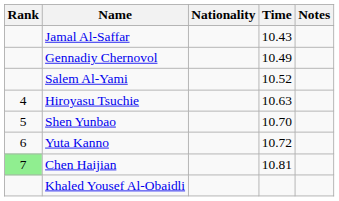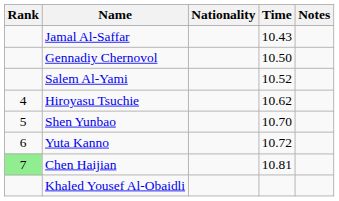 <table class="wikitable sortable" style="text-align:center">
 <tr>
 <th>Rank</th>
 <th>Name</th>
 <th>Nationality</th>
 <th>Time</th>
 <th>Notes</th>
 </tr>
 <tr>
 <td></td>
 <td align=left><a href='#'>Jamal Al-Saffar</a></td>
 <td align=left></td>
 <td>10.43</td>
 <td></td>
 </tr>
 <tr>
 <td></td>
 <td align=left><a href='#'>Gennadiy Chernovol</a></td>
 <td align=left></td>
-<td>10.49</td>
+<td>10.50</td>
 <td></td>
 </tr>
 <tr>
 <td></td>
 <td align=left><a href='#'>Salem Al-Yami</a></td>
 <td align=left></td>
 <td>10.52</td>
 <td></td>
 </tr>
 <tr>
 <td>4</td>
 <td align=left><a href='#'>Hiroyasu Tsuchie</a></td>
 <td align=left></td>
-<td>10.63</td>
+<td>10.62</td>
 <td></td>
 </tr>
 <tr>
 <td>5</td>
 <td align=left><a href='#'>Shen Yunbao</a></td>
 <td align=left></td>
 <td>10.70</td>
 <td></td>
 </tr>
 <tr>
 <td>6</td>
 <td align=left><a href='#'>Yuta Kanno</a></td>
 <td align=left></td>
 <td>10.72</td>
 <td></td>
 </tr>
 <tr>
 <td style="background: lightgreen;">7</td>
 <td align=left><a href='#'>Chen Haijian</a></td>
 <td align=left></td>
 <td>10.81</td>
 <td></td>
 </tr>
 <tr>
 <td></td>
 <td align=left><a href='#'>Khaled Yousef Al-Obaidli</a></td>
 <td align=left></td>
 <td></td>
 <td></td>
 </tr>
 </table>
